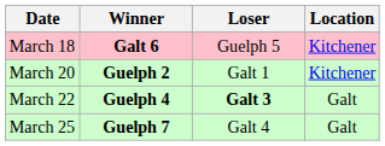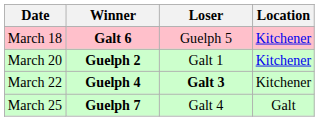 <table class="wikitable" bgcolor="black">
 <tr>
 <th width="20%" bgcolor="#e0e0e0">Date</th>
 <th width="30%" bgcolor="#e0e0e0">Winner</th>
 <th width="30%" bgcolor="#e0e0e0">Loser</th>
 <th width="20%" bgcolor="#e0e0e0">Location</th>
 </tr>
 <tr align="center" bgcolor="pink">
 <td align="left">March 18</td>
 <td><strong>Galt 6</strong></td>
 <td>Guelph 5</td>
 <td><a href='#'>Kitchener</a></td>
 </tr>
 <tr align="center" bgcolor="#CCFFCC">
 <td align="left">March 20</td>
 <td><strong>Guelph 2</strong></td>
 <td>Galt 1</td>
 <td><a href='#'>Kitchener</a></td>
 </tr>
 <tr align="center" bgcolor="#CCFFCC">
 <td align="left">March 22</td>
 <td><strong>Guelph 4</strong></td>
 <td><strong>Galt 3</strong></td>
-<td>Galt</td>
+<td>Kitchener</td>
 </tr>
 <tr align="center" bgcolor="#CCFFCC">
 <td align="left">March 25</td>
 <td><strong>Guelph 7</strong></td>
 <td>Galt 4</td>
 <td>Galt</td>
 </tr>
 </table>
